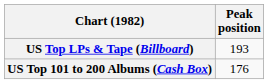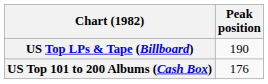 <table class="wikitable plainrowheaders" style="text-align:center">
 <tr>
 <th scope="col">Chart (1982)</th>
 <th scope="col">Peak<br>position</th>
 </tr>
 <tr>
 <th scope="row">US <a href='#'>Top LPs & Tape</a> (<em><a href='#'>Billboard</a></em>)</th>
-<td>193</td>
+<td>190</td>
 </tr>
 <tr>
 <th scope="row">US Top 101 to 200 Albums (<em><a href='#'>Cash Box</a></em>)</th>
 <td>176</td>
 </tr>
 </table>
